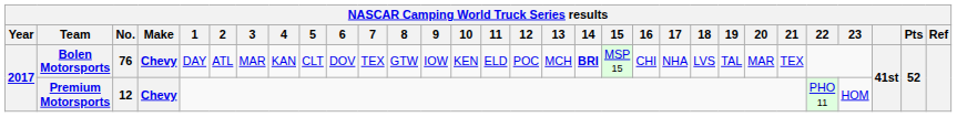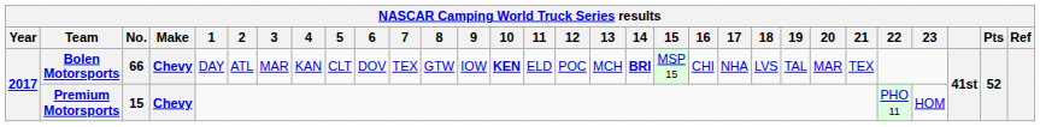 <table class="wikitable" style="text-align:center; font-size:75%">
 <tr>
 <th colspan=45><a href='#'>NASCAR Camping World Truck Series</a> results</th>
 </tr>
 <tr>
 <th>Year</th>
 <th>Team</th>
 <th>No.</th>
 <th>Make</th>
 <th>1</th>
 <th>2</th>
 <th>3</th>
 <th>4</th>
 <th>5</th>
 <th>6</th>
 <th>7</th>
 <th>8</th>
 <th>9</th>
 <th>10</th>
 <th>11</th>
 <th>12</th>
 <th>13</th>
 <th>14</th>
 <th>15</th>
 <th>16</th>
 <th>17</th>
 <th>18</th>
 <th>19</th>
 <th>20</th>
 <th>21</th>
 <th>22</th>
 <th>23</th>
 <th></th>
 <th>Pts</th>
 <th>Ref</th>
 </tr>
 <tr>
 <th rowspan=2><a href='#'>2017</a></th>
 <th><a href='#'>Bolen Motorsports</a></th>
-<th>76</th>
+<th>66</th>
 <th><a href='#'>Chevy</a></th>
 <td><a href='#'>DAY</a></td>
 <td><a href='#'>ATL</a></td>
 <td><a href='#'>MAR</a></td>
 <td><a href='#'>KAN</a></td>
 <td><a href='#'>CLT</a></td>
 <td><a href='#'>DOV</a></td>
 <td><a href='#'>TEX</a></td>
 <td><a href='#'>GTW</a></td>
 <td><a href='#'>IOW</a></td>
-<td><a href='#'>KEN</a></td>
+<td><strong><a href='#'>KEN</a></strong></td>
 <td><a href='#'>ELD</a></td>
 <td><a href='#'>POC</a></td>
 <td><a href='#'>MCH</a></td>
 <td><strong><a href='#'>BRI</a></strong></td>
 <td style="background:#DFFFDF;"><a href='#'>MSP</a><br><small>15</small></td>
 <td><a href='#'>CHI</a></td>
 <td><a href='#'>NHA</a></td>
 <td><a href='#'>LVS</a></td>
 <td><a href='#'>TAL</a></td>
 <td><a href='#'>MAR</a></td>
 <td><a href='#'>TEX</a></td>
 <td colspan=2></td>
 <th rowspan=2>41st</th>
 <th rowspan=2>52</th>
 <th rowspan=2></th>
 </tr>
 <tr>
 <th><a href='#'>Premium Motorsports</a></th>
-<th>12</th>
+<th>15</th>
 <th><a href='#'>Chevy</a></th>
 <td colspan=21></td>
 <td style="background:#DFFFDF;"><a href='#'>PHO</a><br><small>11</small></td>
 <td><a href='#'>HOM</a></td>
 </tr>
 </table>
